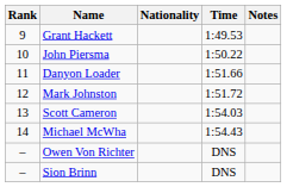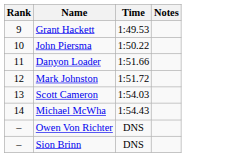 <table class="wikitable sortable" style="text-align:center">
 <tr>
 <th>Rank</th>
 <th>Name</th>
-<th>Nationality</th>
 <th>Time</th>
 <th>Notes</th>
 </tr>
 <tr>
 <td>9</td>
 <td align=left><a href='#'>Grant Hackett</a></td>
-<td align=left></td>
 <td>1:49.53</td>
 <td></td>
 </tr>
 <tr>
 <td>10</td>
 <td align=left><a href='#'>John Piersma</a></td>
-<td align=left></td>
 <td>1:50.22</td>
 <td></td>
 </tr>
 <tr>
 <td>11</td>
 <td align=left><a href='#'>Danyon Loader</a></td>
-<td align=left></td>
 <td>1:51.66</td>
 <td></td>
 </tr>
 <tr>
 <td>12</td>
 <td align=left><a href='#'>Mark Johnston</a></td>
-<td align=left></td>
 <td>1:51.72</td>
 <td></td>
 </tr>
 <tr>
 <td>13</td>
 <td align=left><a href='#'>Scott Cameron</a></td>
-<td align=left></td>
 <td>1:54.03</td>
 <td></td>
 </tr>
 <tr>
 <td>14</td>
 <td align=left><a href='#'>Michael McWha</a></td>
-<td align=left></td>
 <td>1:54.43</td>
 <td></td>
 </tr>
 <tr>
 <td>–</td>
 <td align=left><a href='#'>Owen Von Richter</a></td>
-<td align=left></td>
 <td>DNS</td>
 <td></td>
 </tr>
 <tr>
 <td>–</td>
 <td align=left><a href='#'>Sion Brinn</a></td>
-<td align=left></td>
 <td>DNS</td>
 <td></td>
 </tr>
 </table>
